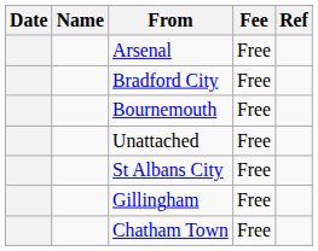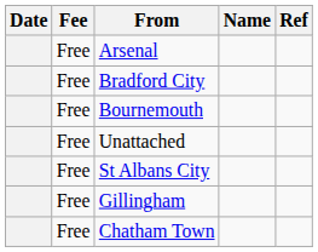 <table class="wikitable sortable plainrowheaders">
 <tr>
 <th scope=col>Date</th>
+<th scope=col>Fee</th>
+<th scope=col>From</th>
 <th scope=col>Name</th>
-<th scope=col>From</th>
-<th scope=col>Fee</th>
 <th scope=col class=unsortable>Ref</th>
 </tr>
 <tr>
 <th scope=row></th>
+<td>Free</td>
+<td><a href='#'>Arsenal</a></td>
 <td></td>
-<td><a href='#'>Arsenal</a></td>
-<td>Free</td>
 <td style="text-align:center;"></td>
 </tr>
 <tr>
 <th scope=row></th>
+<td>Free</td>
+<td><a href='#'>Bradford City</a></td>
 <td></td>
-<td><a href='#'>Bradford City</a></td>
-<td>Free</td>
 <td style="text-align:center;"></td>
 </tr>
 <tr>
 <th scope=row></th>
+<td>Free</td>
+<td><a href='#'>Bournemouth</a></td>
 <td></td>
-<td><a href='#'>Bournemouth</a></td>
-<td>Free</td>
 <td style="text-align:center;"></td>
 </tr>
 <tr>
 <th scope=row></th>
+<td>Free</td>
+<td>Unattached</td>
 <td></td>
-<td>Unattached</td>
-<td>Free</td>
 <td style="text-align:center;"></td>
 </tr>
 <tr>
 <th scope=row></th>
+<td>Free</td>
+<td><a href='#'>St Albans City</a></td>
 <td></td>
-<td><a href='#'>St Albans City</a></td>
-<td>Free</td>
 <td style="text-align:center;"></td>
 </tr>
 <tr>
 <th scope=row></th>
+<td>Free</td>
+<td><a href='#'>Gillingham</a></td>
 <td></td>
-<td><a href='#'>Gillingham</a></td>
-<td>Free</td>
 <td style="text-align:center;"></td>
 </tr>
 <tr>
 <th scope=row></th>
+<td>Free</td>
+<td><a href='#'>Chatham Town</a></td>
 <td></td>
-<td><a href='#'>Chatham Town</a></td>
-<td>Free</td>
 <td style="text-align:center;"></td>
 </tr>
 </table>
